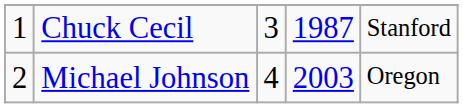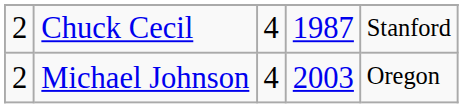 <table class="wikitable">
 <tr>
 </tr>
 <tr>
-<td>1</td>
+<td>2</td>
 <td><a href='#'>Chuck Cecil</a></td>
-<td>3</td>
+<td>4</td>
 <td><a href='#'>1987</a></td>
 <td style="font-size:80%;">Stanford</td>
 </tr>
 <tr>
 <td>2</td>
 <td><a href='#'>Michael Johnson</a></td>
 <td>4</td>
 <td><a href='#'>2003</a></td>
 <td style="font-size:80%;">Oregon</td>
 </tr>
 </table>
